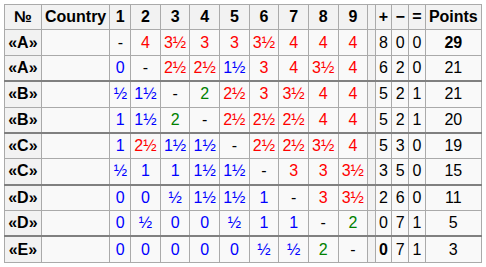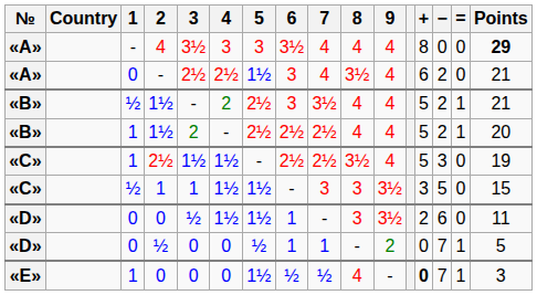 <table class="wikitable" style="text-align:center">
 <tr>
 <th>№</th>
 <th>Country</th>
 <th>1</th>
 <th>2</th>
 <th>3</th>
 <th>4</th>
 <th>5</th>
 <th>6</th>
 <th>7</th>
 <th>8</th>
 <th>9</th>
 <th></th>
 <th>+</th>
 <th>−</th>
 <th>=</th>
 <th>Points</th>
 </tr>
 <tr>
 <th>«A»</th>
 <td style="text-align: left"></td>
 <td>-</td>
 <td style="color:red;">4</td>
 <td style="color:red;">3½</td>
 <td style="color:red;">3</td>
 <td style="color:red;">3</td>
 <td style="color:red;">3½</td>
 <td style="color:red;">4</td>
 <td style="color:red;">4</td>
 <td style="color:red;">4</td>
 <th></th>
 <td>8</td>
 <td>0</td>
 <td>0</td>
 <td><strong>29</strong></td>
 </tr>
 <tr>
 <th>«A»</th>
 <td style="text-align: left"></td>
 <td style="color:blue;">0</td>
 <td>-</td>
 <td style="color:red;">2½</td>
 <td style="color:red;">2½</td>
 <td style="color:blue;">1½</td>
 <td style="color:red;">3</td>
 <td style="color:red;">4</td>
 <td style="color:red;">3½</td>
 <td style="color:red;">4</td>
 <th></th>
 <td>6</td>
 <td>2</td>
 <td>0</td>
 <td>21</td>
 </tr>
 <tr style="border-top:2px solid grey;">
 <th>«B»</th>
 <td style="text-align: left"></td>
 <td style="color:blue;">½</td>
 <td style="color:blue;">1½</td>
 <td>-</td>
 <td style="color:green;">2</td>
 <td style="color:red;">2½</td>
 <td style="color:red;">3</td>
 <td style="color:red;">3½</td>
 <td style="color:red;">4</td>
 <td style="color:red;">4</td>
 <th></th>
 <td>5</td>
 <td>2</td>
 <td>1</td>
 <td>21</td>
 </tr>
 <tr>
 <th>«B»</th>
 <td style="text-align: left"></td>
 <td style="color:blue;">1</td>
 <td style="color:blue;">1½</td>
 <td style="color:green;">2</td>
 <td>-</td>
 <td style="color:red;">2½</td>
 <td style="color:red;">2½</td>
 <td style="color:red;">2½</td>
 <td style="color:red;">4</td>
 <td style="color:red;">4</td>
 <th></th>
 <td>5</td>
 <td>2</td>
 <td>1</td>
 <td>20</td>
 </tr>
 <tr style="border-top:2px solid grey;">
 <th>«C»</th>
 <td style="text-align: left"></td>
 <td style="color:blue;">1</td>
 <td style="color:red;">2½</td>
 <td style="color:blue;">1½</td>
 <td style="color:blue;">1½</td>
 <td>-</td>
 <td style="color:red;">2½</td>
 <td style="color:red;">2½</td>
 <td style="color:red;">3½</td>
 <td style="color:red;">4</td>
 <th></th>
 <td>5</td>
 <td>3</td>
 <td>0</td>
 <td>19</td>
 </tr>
 <tr>
 <th>«C»</th>
 <td style="text-align: left"></td>
 <td style="color:blue;">½</td>
 <td style="color:blue;">1</td>
 <td style="color:blue;">1</td>
 <td style="color:blue;">1½</td>
 <td style="color:blue;">1½</td>
 <td>-</td>
 <td style="color:red;">3</td>
 <td style="color:red;">3</td>
 <td style="color:red;">3½</td>
 <th></th>
 <td>3</td>
 <td>5</td>
 <td>0</td>
 <td>15</td>
 </tr>
 <tr style="border-top:2px solid grey;">
 <th>«D»</th>
 <td style="text-align: left"></td>
 <td style="color:blue;">0</td>
 <td style="color:blue;">0</td>
 <td style="color:blue;">½</td>
 <td style="color:blue;">1½</td>
 <td style="color:blue;">1½</td>
 <td style="color:blue;">1</td>
 <td>-</td>
 <td style="color:red;">3</td>
 <td style="color:red;">3½</td>
 <th></th>
 <td>2</td>
 <td>6</td>
 <td>0</td>
 <td>11</td>
 </tr>
 <tr>
 <th>«D»</th>
 <td style="text-align: left"></td>
 <td style="color:blue;">0</td>
 <td style="color:blue;">½</td>
 <td style="color:blue;">0</td>
 <td style="color:blue;">0</td>
 <td style="color:blue;">½</td>
 <td style="color:blue;">1</td>
 <td style="color:blue;">1</td>
 <td>-</td>
 <td style="color:green;">2</td>
 <th></th>
 <td>0</td>
 <td>7</td>
 <td>1</td>
 <td>5</td>
 </tr>
 <tr style="border-top:2px solid grey;">
 <th>«E»</th>
 <td style="text-align: left"></td>
+<td style="color:blue;">1</td>
 <td style="color:blue;">0</td>
 <td style="color:blue;">0</td>
 <td style="color:blue;">0</td>
-<td style="color:blue;">0</td>
-<td style="color:blue;">0</td>
+<td style="color:blue;">1½</td>
 <td style="color:blue;">½</td>
 <td style="color:blue;">½</td>
-<td style="color:green;">2</td>
+<td style="color:red;">4</td>
 <td>-</td>
 <th></th>
 <td><strong>0</strong></td>
 <td>7</td>
 <td>1</td>
 <td>3</td>
 </tr>
 </table>
